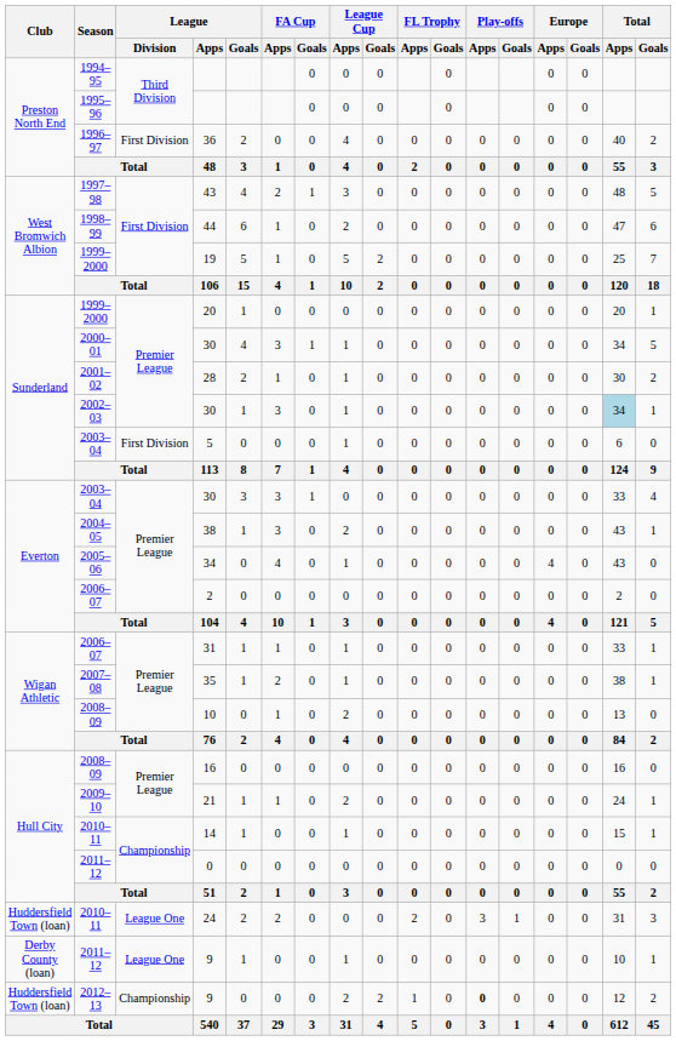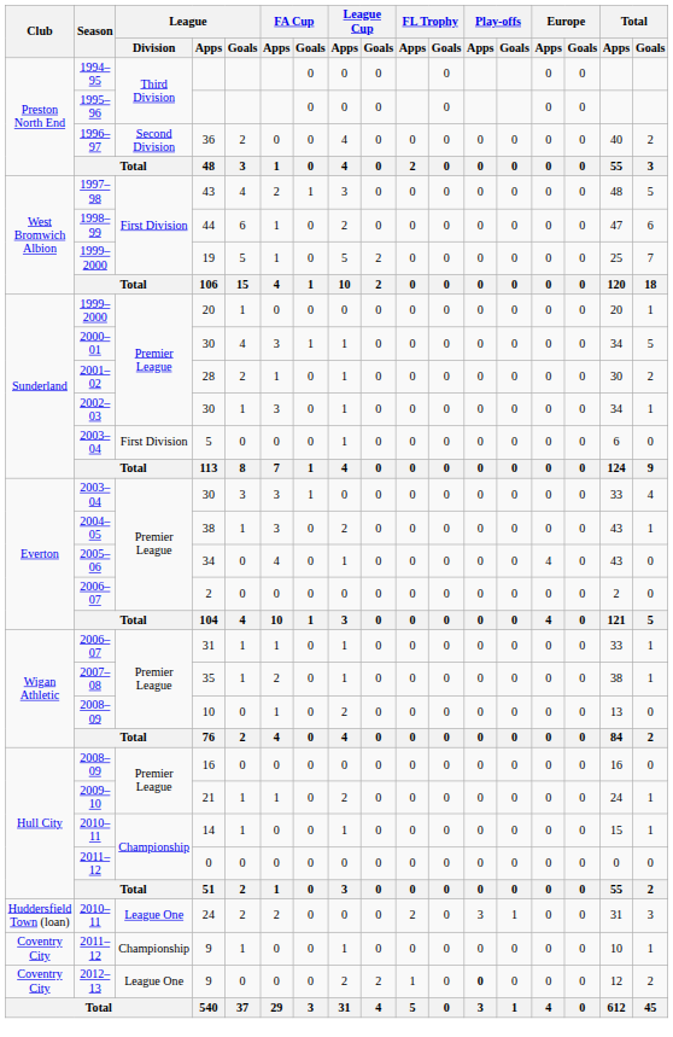 <table class="wikitable" style="text-align:center">
 <tr>
 <th rowspan="2">Club</th>
 <th rowspan="2">Season</th>
 <th colspan="3">League</th>
 <th colspan="2"><a href='#'>FA Cup</a></th>
 <th colspan="2"><a href='#'>League Cup</a></th>
 <th colspan="2"><a href='#'>FL Trophy</a></th>
 <th colspan="2"><a href='#'>Play-offs</a></th>
 <th colspan="2">Europe</th>
 <th colspan="2">Total</th>
 </tr>
 <tr>
 <th>Division</th>
 <th>Apps</th>
 <th>Goals</th>
 <th>Apps</th>
 <th>Goals</th>
 <th>Apps</th>
 <th>Goals</th>
 <th>Apps</th>
 <th>Goals</th>
 <th>Apps</th>
 <th>Goals</th>
 <th>Apps</th>
 <th>Goals</th>
 <th>Apps</th>
 <th>Goals</th>
 </tr>
 <tr>
 <td rowspan="4"><a href='#'>Preston North End</a></td>
 <td><a href='#'>1994–95</a></td>
 <td rowspan="2"><a href='#'>Third Division</a></td>
 <td></td>
 <td></td>
 <td></td>
 <td>0</td>
 <td>0</td>
 <td>0</td>
 <td></td>
 <td>0</td>
 <td></td>
 <td></td>
 <td>0</td>
 <td>0</td>
 <td></td>
 <td></td>
 </tr>
 <tr>
 <td><a href='#'>1995–96</a></td>
 <td></td>
 <td></td>
 <td></td>
 <td>0</td>
 <td>0</td>
 <td>0</td>
 <td></td>
 <td>0</td>
 <td></td>
 <td></td>
 <td>0</td>
 <td>0</td>
 <td></td>
 <td></td>
 </tr>
 <tr>
 <td><a href='#'>1996–97</a></td>
-<td>First Division</td>
+<td><a href='#'>Second Division</a></td>
 <td>36</td>
 <td>2</td>
 <td>0</td>
 <td>0</td>
 <td>4</td>
 <td>0</td>
 <td>0</td>
 <td>0</td>
 <td>0</td>
 <td>0</td>
 <td>0</td>
 <td>0</td>
 <td>40</td>
 <td>2</td>
 </tr>
 <tr>
 <th colspan="2">Total</th>
 <th>48</th>
 <th>3</th>
 <th>1</th>
 <th>0</th>
 <th>4</th>
 <th>0</th>
 <th>2</th>
 <th>0</th>
 <th>0</th>
 <th>0</th>
 <th>0</th>
 <th>0</th>
 <th>55</th>
 <th>3</th>
 </tr>
 <tr>
 <td rowspan="4"><a href='#'>West Bromwich Albion</a></td>
 <td><a href='#'>1997–98</a></td>
 <td rowspan="3"><a href='#'>First Division</a></td>
 <td>43</td>
 <td>4</td>
 <td>2</td>
 <td>1</td>
 <td>3</td>
 <td>0</td>
 <td>0</td>
 <td>0</td>
 <td>0</td>
 <td>0</td>
 <td>0</td>
 <td>0</td>
 <td>48</td>
 <td>5</td>
 </tr>
 <tr>
 <td><a href='#'>1998–99</a></td>
 <td>44</td>
 <td>6</td>
 <td>1</td>
 <td>0</td>
 <td>2</td>
 <td>0</td>
 <td>0</td>
 <td>0</td>
 <td>0</td>
 <td>0</td>
 <td>0</td>
 <td>0</td>
 <td>47</td>
 <td>6</td>
 </tr>
 <tr>
 <td><a href='#'>1999–2000</a></td>
 <td>19</td>
 <td>5</td>
 <td>1</td>
 <td>0</td>
 <td>5</td>
 <td>2</td>
 <td>0</td>
 <td>0</td>
 <td>0</td>
 <td>0</td>
 <td>0</td>
 <td>0</td>
 <td>25</td>
 <td>7</td>
 </tr>
 <tr>
 <th colspan="2">Total</th>
 <th>106</th>
 <th>15</th>
 <th>4</th>
 <th>1</th>
 <th>10</th>
 <th>2</th>
 <th>0</th>
 <th>0</th>
 <th>0</th>
 <th>0</th>
 <th>0</th>
 <th>0</th>
 <th>120</th>
 <th>18</th>
 </tr>
 <tr>
 <td rowspan="6"><a href='#'>Sunderland</a></td>
 <td><a href='#'>1999–2000</a></td>
 <td rowspan="4"><a href='#'>Premier League</a></td>
 <td>20</td>
 <td>1</td>
 <td>0</td>
 <td>0</td>
 <td>0</td>
 <td>0</td>
 <td>0</td>
 <td>0</td>
 <td>0</td>
 <td>0</td>
 <td>0</td>
 <td>0</td>
 <td>20</td>
 <td>1</td>
 </tr>
 <tr>
 <td><a href='#'>2000–01</a></td>
 <td>30</td>
 <td>4</td>
 <td>3</td>
 <td>1</td>
 <td>1</td>
 <td>0</td>
 <td>0</td>
 <td>0</td>
 <td>0</td>
 <td>0</td>
 <td>0</td>
 <td>0</td>
 <td>34</td>
 <td>5</td>
 </tr>
 <tr>
 <td><a href='#'>2001–02</a></td>
 <td>28</td>
 <td>2</td>
 <td>1</td>
 <td>0</td>
 <td>1</td>
 <td>0</td>
 <td>0</td>
 <td>0</td>
 <td>0</td>
 <td>0</td>
 <td>0</td>
 <td>0</td>
 <td>30</td>
 <td>2</td>
 </tr>
 <tr>
 <td><a href='#'>2002–03</a></td>
 <td>30</td>
 <td>1</td>
 <td>3</td>
 <td>0</td>
 <td>1</td>
 <td>0</td>
 <td>0</td>
 <td>0</td>
 <td>0</td>
 <td>0</td>
 <td>0</td>
 <td>0</td>
-<td style="background: lightblue;">34</td>
+<td>34</td>
 <td>1</td>
 </tr>
 <tr>
 <td><a href='#'>2003–04</a></td>
 <td>First Division</td>
 <td>5</td>
 <td>0</td>
 <td>0</td>
 <td>0</td>
 <td>1</td>
 <td>0</td>
 <td>0</td>
 <td>0</td>
 <td>0</td>
 <td>0</td>
 <td>0</td>
 <td>0</td>
 <td>6</td>
 <td>0</td>
 </tr>
 <tr>
 <th colspan="2">Total</th>
 <th>113</th>
 <th>8</th>
 <th>7</th>
 <th>1</th>
 <th>4</th>
 <th>0</th>
 <th>0</th>
 <th>0</th>
 <th>0</th>
 <th>0</th>
 <th>0</th>
 <th>0</th>
 <th>124</th>
 <th>9</th>
 </tr>
 <tr>
 <td rowspan="5"><a href='#'>Everton</a></td>
 <td><a href='#'>2003–04</a></td>
 <td rowspan="4">Premier League</td>
 <td>30</td>
 <td>3</td>
 <td>3</td>
 <td>1</td>
 <td>0</td>
 <td>0</td>
 <td>0</td>
 <td>0</td>
 <td>0</td>
 <td>0</td>
 <td>0</td>
 <td>0</td>
 <td>33</td>
 <td>4</td>
 </tr>
 <tr>
 <td><a href='#'>2004–05</a></td>
 <td>38</td>
 <td>1</td>
 <td>3</td>
 <td>0</td>
 <td>2</td>
 <td>0</td>
 <td>0</td>
 <td>0</td>
 <td>0</td>
 <td>0</td>
 <td>0</td>
 <td>0</td>
 <td>43</td>
 <td>1</td>
 </tr>
 <tr>
 <td><a href='#'>2005–06</a></td>
 <td>34</td>
 <td>0</td>
 <td>4</td>
 <td>0</td>
 <td>1</td>
 <td>0</td>
 <td>0</td>
 <td>0</td>
 <td>0</td>
 <td>0</td>
 <td>4</td>
 <td>0</td>
 <td>43</td>
 <td>0</td>
 </tr>
 <tr>
 <td><a href='#'>2006–07</a></td>
 <td>2</td>
 <td>0</td>
 <td>0</td>
 <td>0</td>
 <td>0</td>
 <td>0</td>
 <td>0</td>
 <td>0</td>
 <td>0</td>
 <td>0</td>
 <td>0</td>
 <td>0</td>
 <td>2</td>
 <td>0</td>
 </tr>
 <tr>
 <th colspan="2">Total</th>
 <th>104</th>
 <th>4</th>
 <th>10</th>
 <th>1</th>
 <th>3</th>
 <th>0</th>
 <th>0</th>
 <th>0</th>
 <th>0</th>
 <th>0</th>
 <th>4</th>
 <th>0</th>
 <th>121</th>
 <th>5</th>
 </tr>
 <tr>
 <td rowspan="4"><a href='#'>Wigan Athletic</a></td>
 <td><a href='#'>2006–07</a></td>
 <td rowspan="3">Premier League</td>
 <td>31</td>
 <td>1</td>
 <td>1</td>
 <td>0</td>
 <td>1</td>
 <td>0</td>
 <td>0</td>
 <td>0</td>
 <td>0</td>
 <td>0</td>
 <td>0</td>
 <td>0</td>
 <td>33</td>
 <td>1</td>
 </tr>
 <tr>
 <td><a href='#'>2007–08</a></td>
 <td>35</td>
 <td>1</td>
 <td>2</td>
 <td>0</td>
 <td>1</td>
 <td>0</td>
 <td>0</td>
 <td>0</td>
 <td>0</td>
 <td>0</td>
 <td>0</td>
 <td>0</td>
 <td>38</td>
 <td>1</td>
 </tr>
 <tr>
 <td><a href='#'>2008–09</a></td>
 <td>10</td>
 <td>0</td>
 <td>1</td>
 <td>0</td>
 <td>2</td>
 <td>0</td>
 <td>0</td>
 <td>0</td>
 <td>0</td>
 <td>0</td>
 <td>0</td>
 <td>0</td>
 <td>13</td>
 <td>0</td>
 </tr>
 <tr>
 <th colspan="2">Total</th>
 <th>76</th>
 <th>2</th>
 <th>4</th>
 <th>0</th>
 <th>4</th>
 <th>0</th>
 <th>0</th>
 <th>0</th>
 <th>0</th>
 <th>0</th>
 <th>0</th>
 <th>0</th>
 <th>84</th>
 <th>2</th>
 </tr>
 <tr>
 <td rowspan="5"><a href='#'>Hull City</a></td>
 <td><a href='#'>2008–09</a></td>
 <td rowspan="2">Premier League</td>
 <td>16</td>
 <td>0</td>
 <td>0</td>
 <td>0</td>
 <td>0</td>
 <td>0</td>
 <td>0</td>
 <td>0</td>
 <td>0</td>
 <td>0</td>
 <td>0</td>
 <td>0</td>
 <td>16</td>
 <td>0</td>
 </tr>
 <tr>
 <td><a href='#'>2009–10</a></td>
 <td>21</td>
 <td>1</td>
 <td>1</td>
 <td>0</td>
 <td>2</td>
 <td>0</td>
 <td>0</td>
 <td>0</td>
 <td>0</td>
 <td>0</td>
 <td>0</td>
 <td>0</td>
 <td>24</td>
 <td>1</td>
 </tr>
 <tr>
 <td><a href='#'>2010–11</a></td>
 <td rowspan="2"><a href='#'>Championship</a></td>
 <td>14</td>
 <td>1</td>
 <td>0</td>
 <td>0</td>
 <td>1</td>
 <td>0</td>
 <td>0</td>
 <td>0</td>
 <td>0</td>
 <td>0</td>
 <td>0</td>
 <td>0</td>
 <td>15</td>
 <td>1</td>
 </tr>
 <tr>
 <td><a href='#'>2011–12</a></td>
 <td>0</td>
 <td>0</td>
 <td>0</td>
 <td>0</td>
 <td>0</td>
 <td>0</td>
 <td>0</td>
 <td>0</td>
 <td>0</td>
 <td>0</td>
 <td>0</td>
 <td>0</td>
 <td>0</td>
 <td>0</td>
 </tr>
 <tr>
 <th colspan="2">Total</th>
 <th>51</th>
 <th>2</th>
 <th>1</th>
 <th>0</th>
 <th>3</th>
 <th>0</th>
 <th>0</th>
 <th>0</th>
 <th>0</th>
 <th>0</th>
 <th>0</th>
 <th>0</th>
 <th>55</th>
 <th>2</th>
 </tr>
 <tr>
 <td><a href='#'>Huddersfield Town</a> (loan)</td>
 <td><a href='#'>2010–11</a></td>
 <td><a href='#'>League One</a></td>
 <td>24</td>
 <td>2</td>
 <td>2</td>
 <td>0</td>
 <td>0</td>
 <td>0</td>
 <td>2</td>
 <td>0</td>
 <td>3</td>
 <td>1</td>
 <td>0</td>
 <td>0</td>
 <td>31</td>
 <td>3</td>
 </tr>
 <tr>
-<td><a href='#'>Derby County</a> (loan)</td>
+<td><a href='#'>Coventry City</a></td>
 <td><a href='#'>2011–12</a></td>
-<td><a href='#'>League One</a></td>
+<td>Championship</td>
 <td>9</td>
 <td>1</td>
 <td>0</td>
 <td>0</td>
 <td>1</td>
 <td>0</td>
 <td>0</td>
 <td>0</td>
 <td>0</td>
 <td>0</td>
 <td>0</td>
 <td>0</td>
 <td>10</td>
 <td>1</td>
 </tr>
 <tr>
-<td><a href='#'>Huddersfield Town</a> (loan)</td>
+<td><a href='#'>Coventry City</a></td>
 <td><a href='#'>2012–13</a></td>
-<td>Championship</td>
+<td>League One</td>
 <td>9</td>
 <td>0</td>
 <td>0</td>
 <td>0</td>
 <td>2</td>
 <td>2</td>
 <td>1</td>
 <td>0</td>
 <td><strong>0</strong></td>
 <td>0</td>
 <td>0</td>
 <td>0</td>
 <td>12</td>
 <td>2</td>
 </tr>
 <tr>
 <th colspan="3">Total</th>
 <th>540</th>
 <th>37</th>
 <th>29</th>
 <th>3</th>
 <th>31</th>
 <th>4</th>
 <th>5</th>
 <th>0</th>
 <th>3</th>
 <th>1</th>
 <th>4</th>
 <th>0</th>
 <th>612</th>
 <th>45</th>
 </tr>
 </table>
